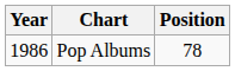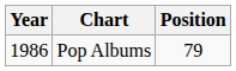 <table class="wikitable">
 <tr>
 <th>Year</th>
 <th>Chart</th>
 <th>Position</th>
 </tr>
 <tr>
 <td>1986</td>
 <td>Pop Albums</td>
-<td align="center">78</td>
+<td align="center">79</td>
 </tr>
 </table>
